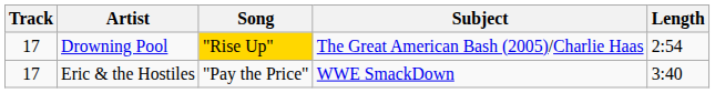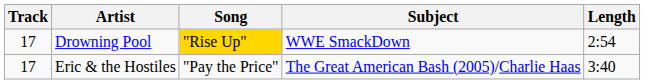 <table class="wikitable">
 <tr>
 <th>Track</th>
 <th>Artist</th>
 <th>Song</th>
 <th>Subject</th>
 <th>Length</th>
 </tr>
 <tr>
 <td align=center>17</td>
 <td><a href='#'>Drowning Pool</a></td>
 <td style="background: gold;">"Rise Up"</td>
-<td><a href='#'>The Great American Bash (2005)</a>/<a href='#'>Charlie Haas</a></td>
+<td><a href='#'>WWE SmackDown</a></td>
 <td>2:54</td>
 </tr>
 <tr>
 <td align=center>17</td>
 <td>Eric & the Hostiles</td>
 <td>"Pay the Price"</td>
-<td><a href='#'>WWE SmackDown</a></td>
+<td><a href='#'>The Great American Bash (2005)</a>/<a href='#'>Charlie Haas</a></td>
 <td>3:40</td>
 </tr>
 </table>
